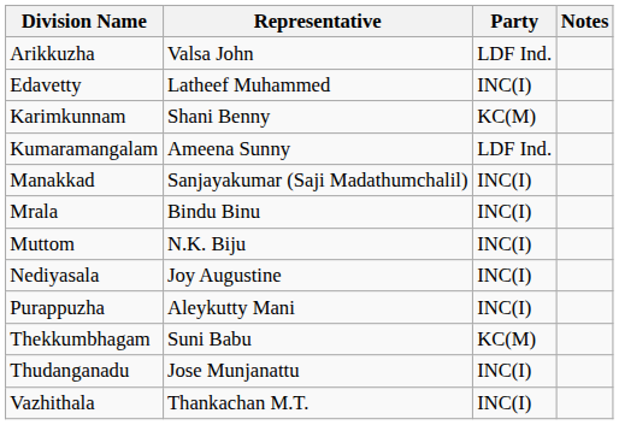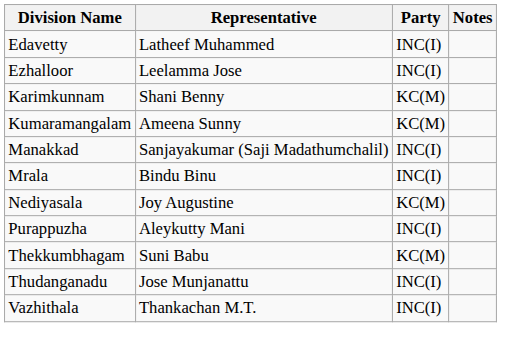 <table class="wikitable">
 <tr>
 <th>Division Name</th>
 <th>Representative</th>
 <th>Party</th>
 <th>Notes</th>
 </tr>
 <tr>
-<td>Arikkuzha</td>
-<td>Valsa John</td>
-<td>LDF Ind.</td>
+<td>Edavetty</td>
+<td>Latheef Muhammed</td>
+<td>INC(I)</td>
 <td></td>
 </tr>
 <tr>
-<td>Edavetty</td>
-<td>Latheef Muhammed</td>
+<td>Ezhalloor</td>
+<td>Leelamma Jose</td>
 <td>INC(I)</td>
 <td></td>
 </tr>
 <tr>
 <td>Karimkunnam</td>
 <td>Shani Benny</td>
 <td>KC(M)</td>
 <td></td>
 </tr>
 <tr>
 <td>Kumaramangalam</td>
 <td>Ameena Sunny</td>
-<td>LDF Ind.</td>
+<td>KC(M)</td>
 <td></td>
 </tr>
 <tr>
 <td>Manakkad</td>
 <td>Sanjayakumar (Saji Madathumchalil)</td>
 <td>INC(I)</td>
 <td></td>
 </tr>
 <tr>
 <td>Mrala</td>
 <td>Bindu Binu</td>
 <td>INC(I)</td>
 <td></td>
 </tr>
 <tr>
-<td>Muttom</td>
-<td>N.K. Biju</td>
-<td>INC(I)</td>
-<td></td>
-</tr>
-<tr>
 <td>Nediyasala</td>
 <td>Joy Augustine</td>
-<td>INC(I)</td>
+<td>KC(M)</td>
 <td></td>
 </tr>
 <tr>
 <td>Purappuzha</td>
 <td>Aleykutty Mani</td>
 <td>INC(I)</td>
 <td></td>
 </tr>
 <tr>
 <td>Thekkumbhagam</td>
 <td>Suni Babu</td>
 <td>KC(M)</td>
 <td></td>
 </tr>
 <tr>
 <td>Thudanganadu</td>
 <td>Jose Munjanattu</td>
 <td>INC(I)</td>
 <td></td>
 </tr>
 <tr>
 <td>Vazhithala</td>
 <td>Thankachan M.T.</td>
 <td>INC(I)</td>
 <td></td>
 </tr>
 </table>
